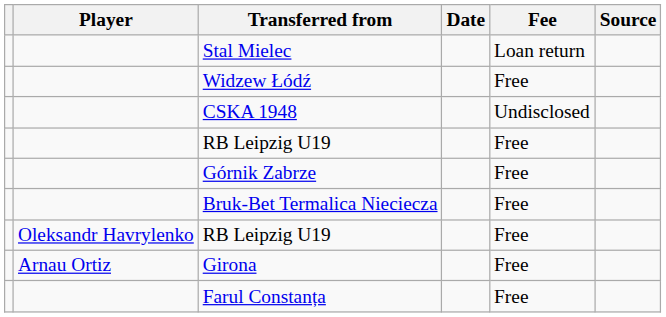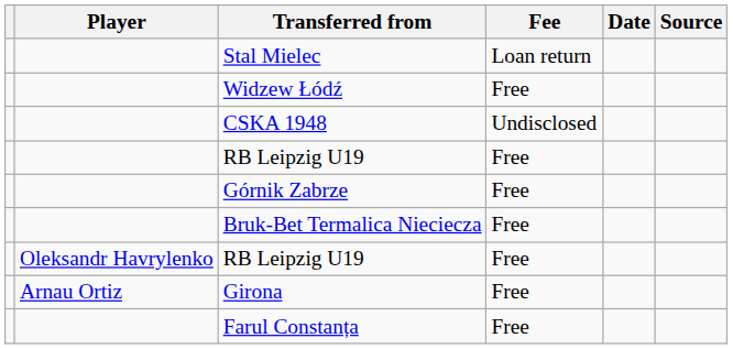 <table class="wikitable plainrowheaders sortable">
 <tr>
 <th></th>
 <th scope="col">Player</th>
 <th>Transferred from</th>
+<th style="width: 80px;">Fee</th>
 <th scope="col">Date</th>
-<th style="width: 80px;">Fee</th>
 <th scope="col">Source</th>
 </tr>
 <tr>
 <td align="center"></td>
 <td></td>
 <td> <a href='#'>Stal Mielec</a></td>
+<td>Loan return</td>
 <td></td>
-<td>Loan return</td>
 <td></td>
 </tr>
 <tr>
 <td align="center"></td>
 <td> </td>
 <td> <a href='#'>Widzew Łódź</a></td>
+<td>Free</td>
 <td></td>
-<td>Free</td>
 <td></td>
 </tr>
 <tr>
 <td align="center"></td>
 <td></td>
 <td> <a href='#'>CSKA 1948</a></td>
+<td>Undisclosed</td>
 <td></td>
-<td>Undisclosed</td>
 <td></td>
 </tr>
 <tr>
 <td align="center"></td>
 <td></td>
 <td> RB Leipzig U19</td>
+<td>Free</td>
 <td></td>
-<td>Free</td>
 <td></td>
 </tr>
 <tr>
 <td align="center"></td>
 <td></td>
 <td> <a href='#'>Górnik Zabrze</a></td>
+<td>Free</td>
 <td></td>
-<td>Free</td>
 <td></td>
 </tr>
 <tr>
 <td align="center"></td>
 <td></td>
 <td> <a href='#'>Bruk-Bet Termalica Nieciecza</a></td>
+<td>Free</td>
 <td></td>
-<td>Free</td>
 <td></td>
 </tr>
 <tr>
 <td align="center"></td>
 <td> <a href='#'>Oleksandr Havrylenko</a></td>
 <td> RB Leipzig U19</td>
+<td>Free</td>
 <td></td>
-<td>Free</td>
 <td></td>
 </tr>
 <tr>
 <td align="center"></td>
 <td> <a href='#'>Arnau Ortiz</a></td>
 <td> <a href='#'>Girona</a></td>
+<td>Free</td>
 <td></td>
-<td>Free</td>
 <td></td>
 </tr>
 <tr>
 <td align="center"></td>
 <td> </td>
 <td> <a href='#'>Farul Constanța</a></td>
+<td>Free</td>
 <td></td>
-<td>Free</td>
 <td></td>
 </tr>
 </table>
